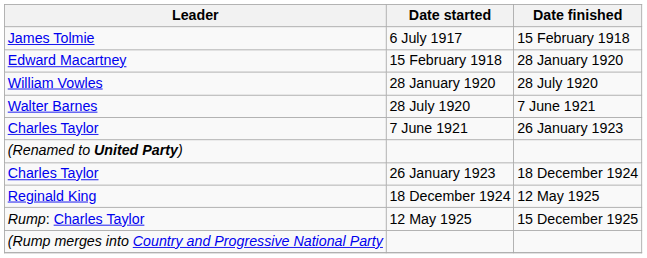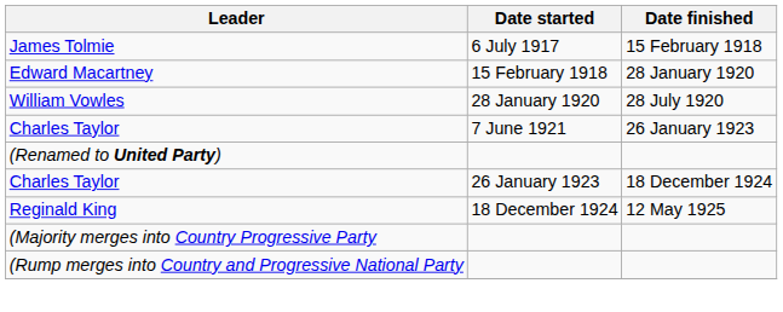 <table class="wikitable">
 <tr>
 <th>Leader</th>
 <th>Date started</th>
 <th>Date finished</th>
 </tr>
 <tr>
 <td><a href='#'>James Tolmie</a></td>
 <td>6 July 1917</td>
 <td>15 February 1918</td>
 </tr>
 <tr>
 <td><a href='#'>Edward Macartney</a></td>
 <td>15 February 1918</td>
 <td>28 January 1920</td>
 </tr>
 <tr>
 <td><a href='#'>William Vowles</a></td>
 <td>28 January 1920</td>
 <td>28 July 1920</td>
 </tr>
 <tr>
-<td><a href='#'>Walter Barnes</a></td>
-<td>28 July 1920</td>
-<td>7 June 1921</td>
-</tr>
-<tr>
 <td><a href='#'>Charles Taylor</a></td>
 <td>7 June 1921</td>
 <td>26 January 1923</td>
 </tr>
 <tr>
 <td><em>(Renamed to <strong>United Party</strong>)</em></td>
 <td></td>
 <td></td>
 </tr>
 <tr>
 <td><a href='#'>Charles Taylor</a></td>
 <td>26 January 1923</td>
 <td>18 December 1924</td>
 </tr>
 <tr>
 <td><a href='#'>Reginald King</a></td>
 <td>18 December 1924</td>
 <td>12 May 1925</td>
 </tr>
 <tr>
-<td><em>Rump</em>: <a href='#'>Charles Taylor</a></td>
-<td>12 May 1925</td>
-<td>15 December 1925</td>
+<td><em>(Majority merges into <a href='#'>Country Progressive Party</a></em></td>
+<td></td>
+<td></td>
 </tr>
 <tr>
 <td><em>(Rump merges into <a href='#'>Country and Progressive National Party</a></em></td>
 <td></td>
 <td></td>
 </tr>
 <tr>
 </tr>
 </table>
